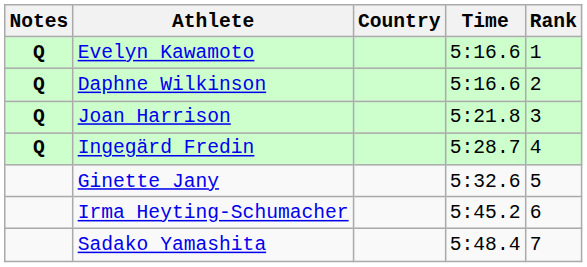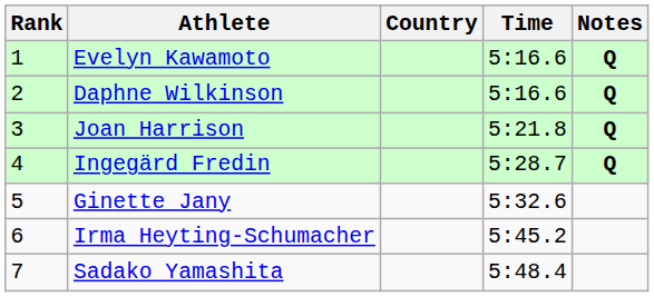 <table class="wikitable">
 <tr>
-<th>Notes</th>
+<th>Rank</th>
 <th>Athlete</th>
 <th>Country</th>
 <th>Time</th>
-<th>Rank</th>
+<th>Notes</th>
 </tr>
 <tr bgcolor=#CCFFCC>
-<td align=center><strong>Q</strong></td>
+<td>1</td>
 <td><a href='#'>Evelyn Kawamoto</a></td>
 <td></td>
 <td>5:16.6</td>
-<td>1</td>
+<td align=center><strong>Q</strong></td>
 </tr>
 <tr bgcolor=#CCFFCC>
-<td align=center><strong>Q</strong></td>
+<td>2</td>
 <td><a href='#'>Daphne Wilkinson</a></td>
 <td></td>
 <td>5:16.6</td>
-<td>2</td>
+<td align=center><strong>Q</strong></td>
 </tr>
 <tr bgcolor=#CCFFCC>
-<td align=center><strong>Q</strong></td>
+<td>3</td>
 <td><a href='#'>Joan Harrison</a></td>
 <td></td>
 <td>5:21.8</td>
-<td>3</td>
+<td align=center><strong>Q</strong></td>
 </tr>
 <tr bgcolor=#CCFFCC>
-<td align=center><strong>Q</strong></td>
+<td>4</td>
 <td><a href='#'>Ingegärd Fredin</a></td>
 <td></td>
 <td>5:28.7</td>
-<td>4</td>
+<td align=center><strong>Q</strong></td>
 </tr>
 <tr>
-<td></td>
+<td>5</td>
 <td><a href='#'>Ginette Jany</a></td>
 <td></td>
 <td>5:32.6</td>
-<td>5</td>
+<td></td>
 </tr>
 <tr>
-<td></td>
+<td>6</td>
 <td><a href='#'>Irma Heyting-Schumacher</a></td>
 <td></td>
 <td>5:45.2</td>
-<td>6</td>
+<td></td>
 </tr>
 <tr>
-<td></td>
+<td>7</td>
 <td><a href='#'>Sadako Yamashita</a></td>
 <td></td>
 <td>5:48.4</td>
-<td>7</td>
+<td></td>
 </tr>
 </table>
